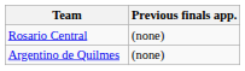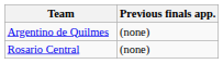 <table class="wikitable">
 <tr>
 <th width=150px>Team</th>
 <th>Previous finals app.</th>
 </tr>
 <tr>
+<td><a href='#'>Argentino de Quilmes</a></td>
+<td>(none)</td>
+</tr>
+<tr>
 <td><a href='#'>Rosario Central</a></td>
 <td>(none)</td>
 </tr>
-<tr>
-<td><a href='#'>Argentino de Quilmes</a></td>
-<td>(none)</td>
-</tr>
 </table>
